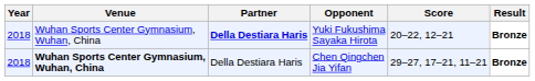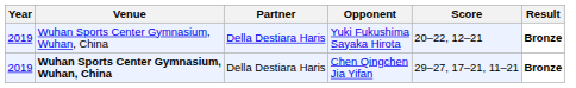 <table class="sortable wikitable" style="font-size: 90%">
 <tr>
 <th>Year</th>
 <th>Venue</th>
 <th>Partner</th>
 <th>Opponent</th>
 <th>Score</th>
 <th>Result</th>
 </tr>
 <tr style="background:#ECF2FF">
-<td align="center"><a href='#'>2018</a></td>
+<td align="center"><a href='#'>2019</a></td>
 <td align="left"><a href='#'>Wuhan Sports Center Gymnasium</a>,<br><a href='#'>Wuhan</a>, China</td>
-<td align="left"><strong> <a href='#'>Della Destiara Haris</a></strong></td>
+<td align="left"> <a href='#'>Della Destiara Haris</a></td>
 <td align="left"> <a href='#'>Yuki Fukushima</a> <br>  <a href='#'>Sayaka Hirota</a></td>
 <td align="left">20–22, 12–21</td>
 <td style="text-align:left; background:white"> <strong>Bronze</strong></td>
 </tr>
 <tr style="background:#ECF2FF">
-<td align="center"><a href='#'>2018</a></td>
+<td align="center"><a href='#'>2019</a></td>
 <td align="left"><strong>Wuhan Sports Center Gymnasium,<br>Wuhan, China</strong></td>
 <td align="left"> Della Destiara Haris</td>
 <td align="left"> <a href='#'>Chen Qingchen</a> <br>  <a href='#'>Jia Yifan</a></td>
 <td align="left">29–27, 17–21, 11–21</td>
 <td style="text-align:left; background:white"> <strong>Bronze</strong></td>
 </tr>
 </table>
